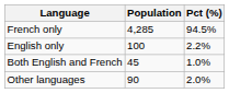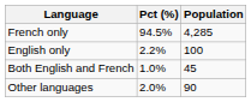 <table class="wikitable">
 <tr>
 <th>Language</th>
+<th>Pct (%)</th>
 <th>Population</th>
-<th>Pct (%)</th>
 </tr>
 <tr>
 <td>French only</td>
+<td>94.5%</td>
 <td>4,285</td>
-<td>94.5%</td>
 </tr>
 <tr>
 <td>English only</td>
+<td>2.2%</td>
 <td>100</td>
-<td>2.2%</td>
 </tr>
 <tr>
 <td>Both English and French</td>
+<td>1.0%</td>
 <td>45</td>
-<td>1.0%</td>
 </tr>
 <tr>
 <td>Other languages</td>
+<td>2.0%</td>
 <td>90</td>
-<td>2.0%</td>
 </tr>
 </table>
